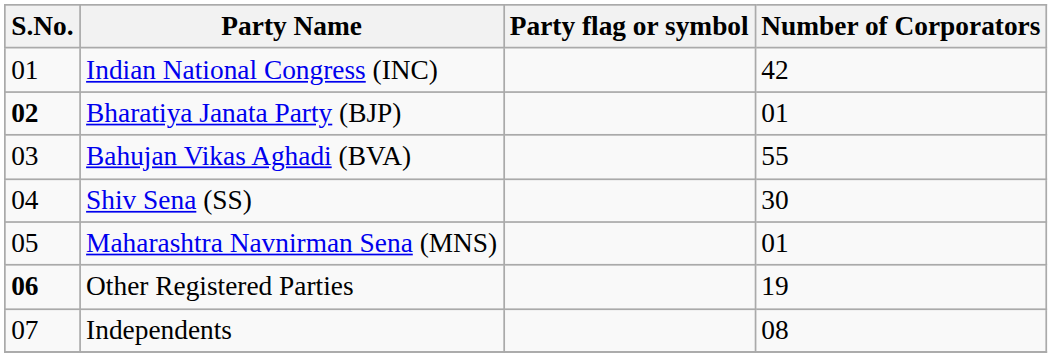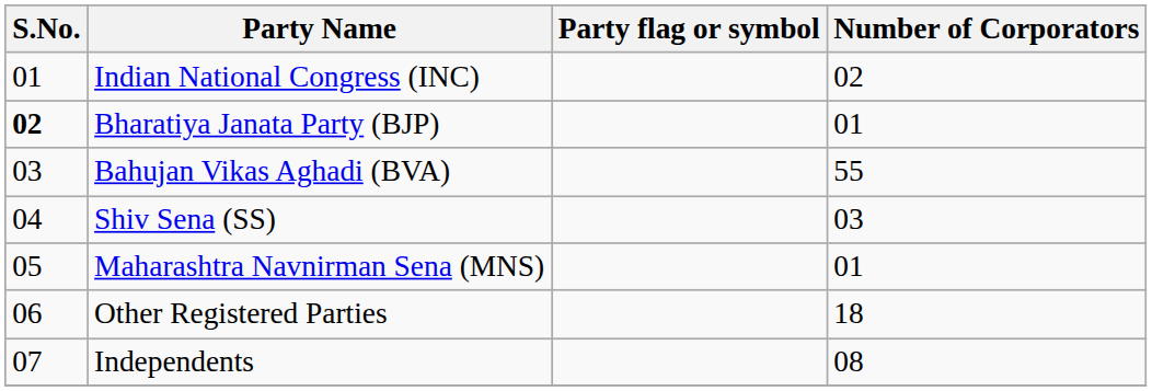 <table class="sortable wikitable">
 <tr>
 <th>S.No.</th>
 <th>Party Name</th>
 <th>Party flag or symbol</th>
 <th>Number of Corporators</th>
 </tr>
 <tr>
 <td>01</td>
 <td><a href='#'>Indian National Congress</a> (INC)</td>
 <td></td>
-<td>42</td>
+<td>02</td>
 </tr>
 <tr>
 <td><strong>02</strong></td>
 <td><a href='#'>Bharatiya Janata Party</a> (BJP)</td>
 <td></td>
 <td>01</td>
 </tr>
 <tr>
 <td>03</td>
 <td><a href='#'>Bahujan Vikas Aghadi</a> (BVA)</td>
 <td></td>
 <td>55</td>
 </tr>
 <tr>
 <td>04</td>
 <td><a href='#'>Shiv Sena</a> (SS)</td>
 <td></td>
-<td>30</td>
+<td>03</td>
 </tr>
 <tr>
 <td>05</td>
 <td><a href='#'>Maharashtra Navnirman Sena</a> (MNS)</td>
 <td></td>
 <td>01</td>
 </tr>
 <tr>
-<td><strong>06</strong></td>
+<td>06</td>
 <td>Other Registered Parties</td>
 <td></td>
-<td>19</td>
+<td>18</td>
 </tr>
 <tr>
 <td>07</td>
 <td>Independents</td>
 <td></td>
 <td>08</td>
 </tr>
 <tr>
 </tr>
 </table>
